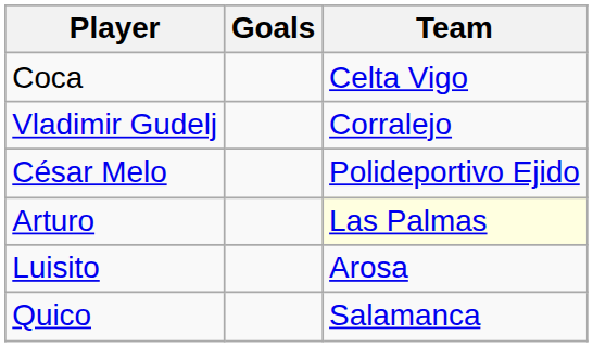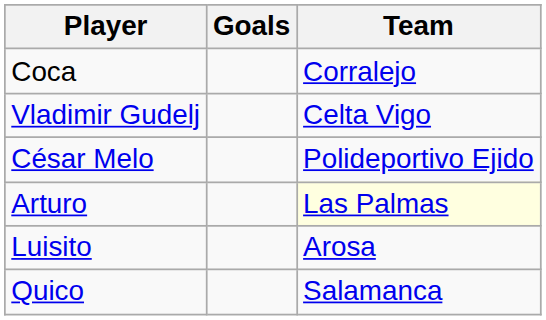 <table class="wikitable">
 <tr>
 <th>Player</th>
 <th>Goals</th>
 <th>Team</th>
 </tr>
 <tr>
 <td> Coca</td>
 <td></td>
-<td><a href='#'>Celta Vigo</a></td>
+<td><a href='#'>Corralejo</a></td>
 </tr>
 <tr>
 <td> <a href='#'>Vladimir Gudelj</a></td>
 <td></td>
-<td><a href='#'>Corralejo</a></td>
+<td><a href='#'>Celta Vigo</a></td>
 </tr>
 <tr>
 <td> <a href='#'>César Melo</a></td>
 <td></td>
 <td><a href='#'>Polideportivo Ejido</a></td>
 </tr>
 <tr>
 <td> <a href='#'>Arturo</a></td>
 <td></td>
 <td style="background: lightyellow;"><a href='#'>Las Palmas</a></td>
 </tr>
 <tr>
 <td> <a href='#'>Luisito</a></td>
 <td></td>
 <td><a href='#'>Arosa</a></td>
 </tr>
 <tr>
 <td> <a href='#'>Quico</a></td>
 <td></td>
 <td><a href='#'>Salamanca</a></td>
 </tr>
 </table>
